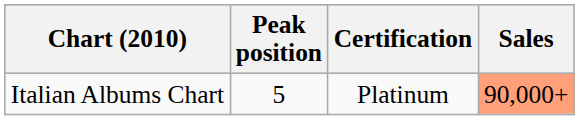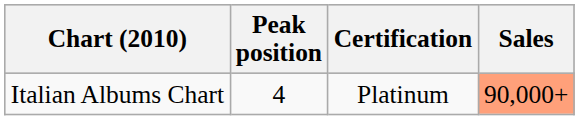 <table class="wikitable">
 <tr>
 <th>Chart (2010)</th>
 <th>Peak<br>position</th>
 <th>Certification</th>
 <th>Sales</th>
 </tr>
 <tr>
 <td>Italian Albums Chart</td>
-<td align="center">5</td>
+<td align="center">4</td>
 <td align="center">Platinum</td>
 <td align="center" style="background: lightsalmon;">90,000+</td>
 </tr>
 </table>
